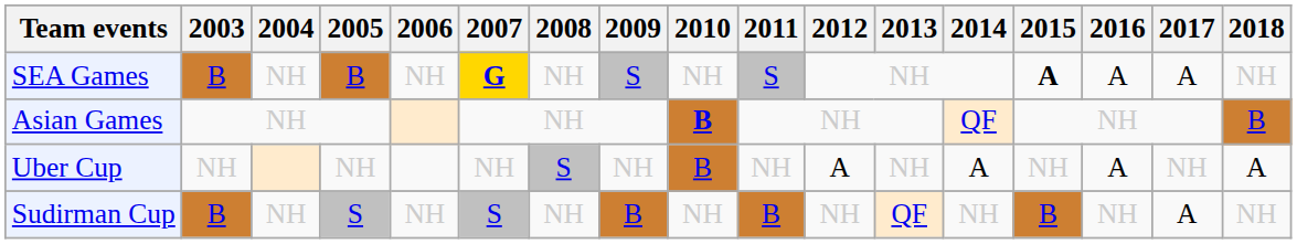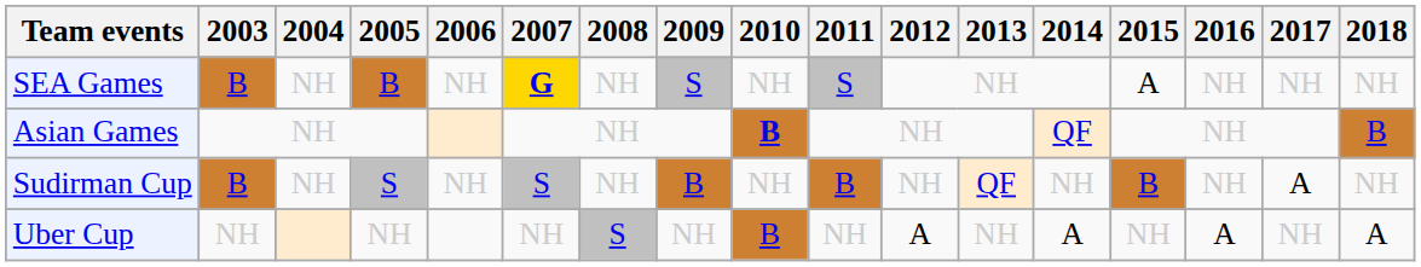 <table class="wikitable" style="font-size: 90%; text-align:center">
 <tr>
 <th>Team events</th>
 <th>2003</th>
 <th>2004</th>
 <th>2005</th>
 <th>2006</th>
 <th>2007</th>
 <th>2008</th>
 <th>2009</th>
 <th>2010</th>
 <th>2011</th>
 <th>2012</th>
 <th>2013</th>
 <th>2014</th>
 <th>2015</th>
 <th>2016</th>
 <th>2017</th>
 <th>2018</th>
 </tr>
 <tr>
 <td bgcolor="#ECF2FF"; align="left"><a href='#'>SEA Games</a></td>
 <td bgcolor=CD7F32><a href='#'>B</a></td>
 <td style=color:#ccc>NH</td>
 <td bgcolor=CD7F32><a href='#'>B</a></td>
 <td style=color:#ccc>NH</td>
 <td bgcolor=gold><a href='#'><strong>G</strong></a></td>
 <td style=color:#ccc>NH</td>
 <td bgcolor=silver><a href='#'>S</a></td>
 <td style=color:#ccc>NH</td>
 <td bgcolor=silver><a href='#'>S</a></td>
 <td colspan="3" style=color:#ccc>NH</td>
-<td><strong>A</strong></td>
 <td>A</td>
-<td>A</td>
+<td style=color:#ccc>NH</td>
+<td style=color:#ccc>NH</td>
 <td style=color:#ccc>NH</td>
 </tr>
 <tr>
 <td bgcolor="#ECF2FF"; align="left"><a href='#'>Asian Games</a></td>
 <td colspan="3" style=color:#ccc>NH</td>
 <td bgcolor=FFEBCD><a href='#'></a></td>
 <td colspan="3" style=color:#ccc>NH</td>
 <td bgcolor=CD7F32><strong><a href='#'>B</a></strong></td>
 <td colspan="3" style=color:#ccc>NH</td>
 <td bgcolor=FFEBCD><a href='#'>QF</a></td>
 <td colspan="3" style=color:#ccc>NH</td>
 <td bgcolor=CD7F32><a href='#'>B</a></td>
+</tr>
+<tr>
+<td bgcolor="#ECF2FF"; align="left"><a href='#'>Sudirman Cup</a></td>
+<td bgcolor=CD7F32><a href='#'>B</a></td>
+<td style=color:#ccc>NH</td>
+<td bgcolor=silver><a href='#'>S</a></td>
+<td style=color:#ccc>NH</td>
+<td bgcolor=silver><a href='#'>S</a></td>
+<td style=color:#ccc>NH</td>
+<td bgcolor=CD7F32><a href='#'>B</a></td>
+<td style=color:#ccc>NH</td>
+<td bgcolor=CD7F32><a href='#'>B</a></td>
+<td style=color:#ccc>NH</td>
+<td bgcolor=FFEBCD><a href='#'>QF</a></td>
+<td style=color:#ccc>NH</td>
+<td bgcolor=CD7F32><a href='#'>B</a></td>
+<td style=color:#ccc>NH</td>
+<td>A</td>
+<td style=color:#ccc>NH</td>
 </tr>
 <tr>
 <td bgcolor="#ECF2FF"; align="left"><a href='#'>Uber Cup</a></td>
 <td style=color:#ccc>NH</td>
 <td bgcolor=FFEBCD><a href='#'></a></td>
 <td style=color:#ccc>NH</td>
 <td></td>
 <td style=color:#ccc>NH</td>
 <td bgcolor=silver><a href='#'>S</a></td>
 <td style=color:#ccc>NH</td>
 <td bgcolor=CD7F32><a href='#'>B</a></td>
 <td style=color:#ccc>NH</td>
 <td>A</td>
 <td style=color:#ccc>NH</td>
 <td>A</td>
 <td style=color:#ccc>NH</td>
 <td>A</td>
 <td style=color:#ccc>NH</td>
 <td>A</td>
 </tr>
-<tr>
-<td bgcolor="#ECF2FF"; align="left"><a href='#'>Sudirman Cup</a></td>
-<td bgcolor=CD7F32><a href='#'>B</a></td>
-<td style=color:#ccc>NH</td>
-<td bgcolor=silver><a href='#'>S</a></td>
-<td style=color:#ccc>NH</td>
-<td bgcolor=silver><a href='#'>S</a></td>
-<td style=color:#ccc>NH</td>
-<td bgcolor=CD7F32><a href='#'>B</a></td>
-<td style=color:#ccc>NH</td>
-<td bgcolor=CD7F32><a href='#'>B</a></td>
-<td style=color:#ccc>NH</td>
-<td bgcolor=FFEBCD><a href='#'>QF</a></td>
-<td style=color:#ccc>NH</td>
-<td bgcolor=CD7F32><a href='#'>B</a></td>
-<td style=color:#ccc>NH</td>
-<td>A</td>
-<td style=color:#ccc>NH</td>
-</tr>
 </table>
